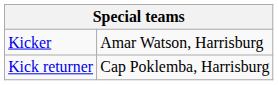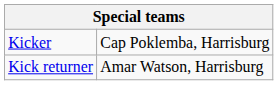 <table class="wikitable">
 <tr>
 <th colspan="6">Special teams</th>
 </tr>
 <tr>
 <td><a href='#'>Kicker</a></td>
-<td>Amar Watson, Harrisburg</td>
+<td>Cap Poklemba, Harrisburg</td>
 </tr>
 <tr>
 <td><a href='#'>Kick returner</a></td>
-<td>Cap Poklemba, Harrisburg</td>
+<td>Amar Watson, Harrisburg</td>
 </tr>
 </table>
